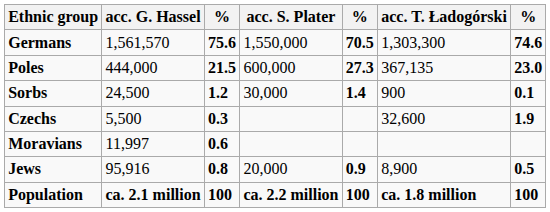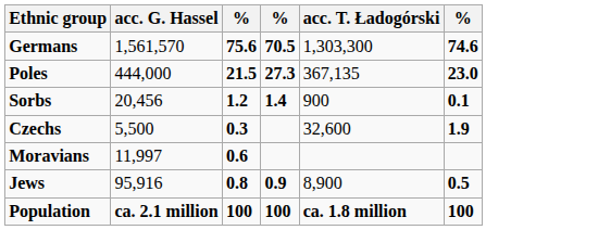 <table class="wikitable">
 <tr>
 <th>Ethnic group</th>
 <th>acc. G. Hassel</th>
 <th><strong>%</strong></th>
-<th>acc. S. Plater</th>
 <th><strong>%</strong></th>
 <th>acc. T. Ładogórski</th>
 <th><strong>%</strong></th>
 </tr>
 <tr>
 <td><strong>Germans</strong></td>
 <td>1,561,570</td>
 <td><strong>75.6</strong></td>
-<td>1,550,000</td>
 <td><strong>70.5</strong></td>
 <td>1,303,300</td>
 <td><strong>74.6</strong></td>
 </tr>
 <tr>
 <td><strong>Poles</strong></td>
 <td>444,000</td>
 <td><strong>21.5</strong></td>
-<td>600,000</td>
 <td><strong>27.3</strong></td>
 <td>367,135</td>
 <td><strong>23.0</strong></td>
 </tr>
 <tr>
 <td><strong>Sorbs</strong></td>
-<td>24,500</td>
+<td>20,456</td>
 <td><strong>1.2</strong></td>
-<td>30,000</td>
 <td><strong>1.4</strong></td>
 <td>900</td>
 <td><strong>0.1</strong></td>
 </tr>
 <tr>
 <td><strong>Czechs</strong></td>
 <td>5,500</td>
 <td><strong>0.3</strong></td>
-<td></td>
 <td></td>
 <td>32,600</td>
 <td><strong>1.9</strong></td>
 </tr>
 <tr>
 <td><strong>Moravians</strong></td>
 <td>11,997</td>
 <td><strong>0.6</strong></td>
 <td></td>
 <td></td>
 <td></td>
-<td></td>
 </tr>
 <tr>
 <td><strong>Jews</strong></td>
 <td>95,916</td>
 <td><strong>0.8</strong></td>
-<td>20,000</td>
 <td><strong>0.9</strong></td>
 <td>8,900</td>
 <td><strong>0.5</strong></td>
 </tr>
 <tr>
 <td><strong>Population</strong></td>
 <td><strong>ca. 2.1 million</strong></td>
 <td><strong>100</strong></td>
-<td><strong>ca. 2.2 million</strong></td>
 <td><strong>100</strong></td>
 <td><strong>ca. 1.8 million</strong></td>
 <td><strong>100</strong></td>
 </tr>
 </table>
